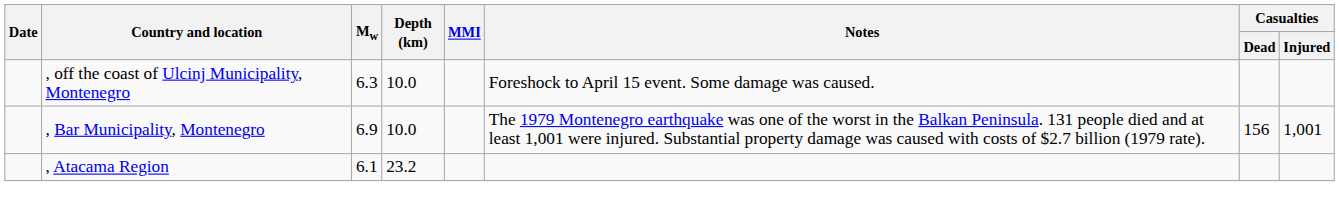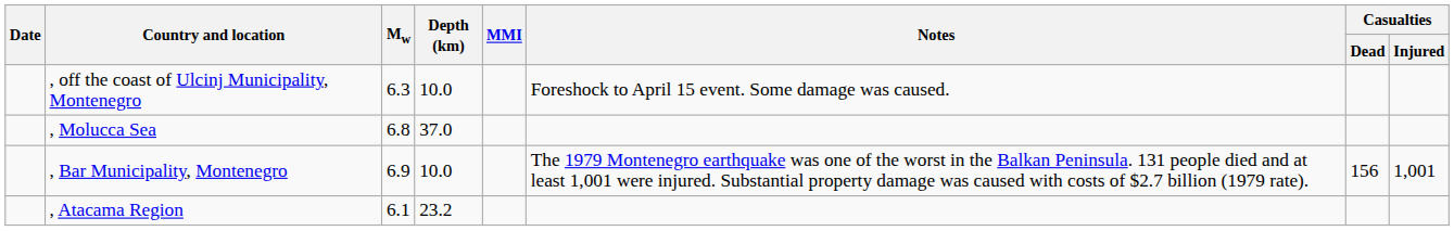 <table class="wikitable sortable" style="border:1px black; margin-left:1em;">
 <tr>
 <th rowspan="2"><small>Date</small></th>
 <th rowspan="2" style="width: 280px"><small>Country and location</small></th>
 <th rowspan="2"><small>M<sub>w</sub></small></th>
 <th rowspan="2"><small>Depth (km)</small></th>
 <th rowspan="2"><small><a href='#'>MMI</a></small></th>
 <th rowspan="2" class="unsortable"><small>Notes</small></th>
 <th colspan="2"><small>Casualties</small></th>
 </tr>
 <tr>
 <th><small>Dead</small></th>
 <th><small>Injured</small></th>
 </tr>
 <tr>
 <td></td>
 <td>, off the coast of <a href='#'>Ulcinj Municipality</a>, <a href='#'>Montenegro</a></td>
 <td>6.3</td>
 <td>10.0</td>
 <td></td>
 <td>Foreshock to April 15 event. Some damage was caused.</td>
 <td></td>
 <td></td>
 </tr>
 <tr>
 <td></td>
+<td>, <a href='#'>Molucca Sea</a></td>
+<td>6.8</td>
+<td>37.0</td>
+<td></td>
+<td></td>
+<td></td>
+<td></td>
+</tr>
+<tr>
+<td></td>
 <td>, <a href='#'>Bar Municipality</a>, <a href='#'>Montenegro</a></td>
 <td>6.9</td>
 <td>10.0</td>
 <td></td>
 <td>The <a href='#'>1979 Montenegro earthquake</a> was one of the worst in the <a href='#'>Balkan Peninsula</a>. 131 people died and at least 1,001 were injured. Substantial property damage was caused with costs of $2.7 billion (1979 rate).</td>
 <td>156</td>
 <td>1,001</td>
 </tr>
 <tr>
 <td></td>
 <td>, <a href='#'>Atacama Region</a></td>
 <td>6.1</td>
 <td>23.2</td>
 <td></td>
 <td></td>
 <td></td>
 <td></td>
 </tr>
 </table>
